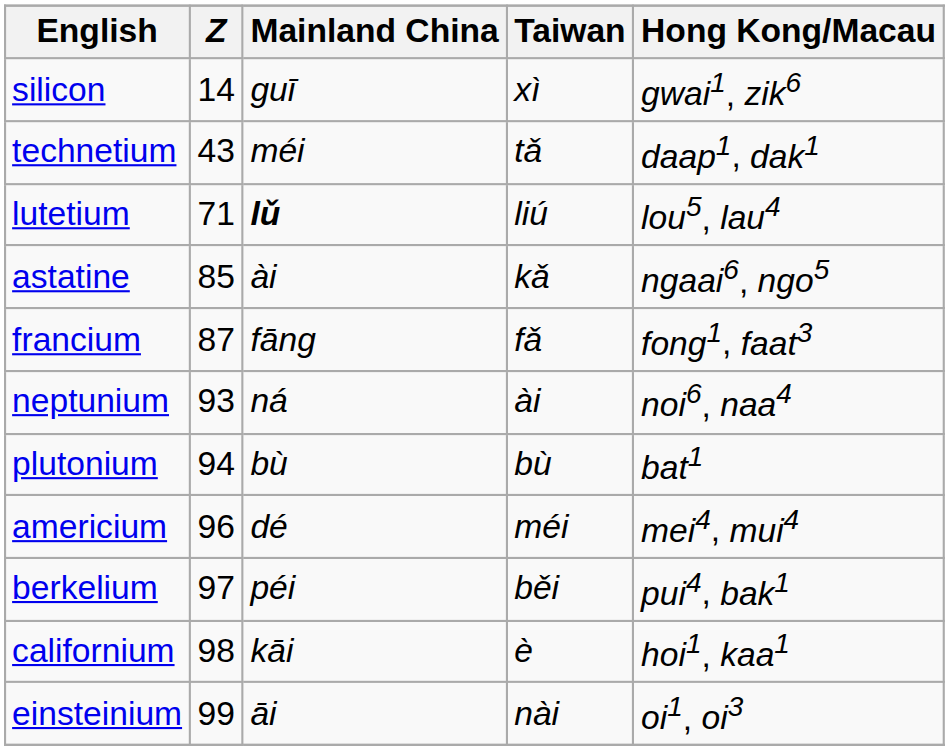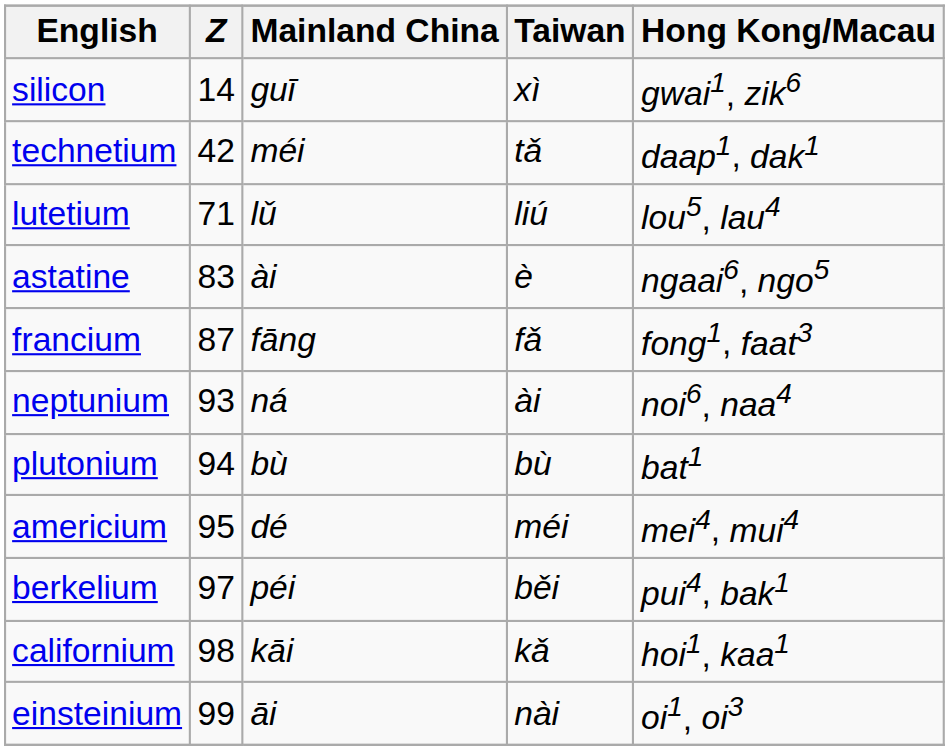 <table class="wikitable"   align="right" cellspacing="0" cellpadding="0">
 <tr bgcolor="#EFEFEF">
 </tr>
 <tr>
 <th>English</th>
 <th><em>Z</em></th>
 <th>Mainland China</th>
 <th>Taiwan</th>
 <th>Hong Kong/Macau</th>
 </tr>
 <tr>
 <td><a href='#'>silicon</a></td>
 <td>14</td>
 <td> <em>guī</em></td>
 <td> <em>xì</em></td>
 <td> <em>gwai<sup>1</sup></em>,  <em>zik<sup>6</sup></em></td>
 </tr>
 <tr>
 <td><a href='#'>technetium</a></td>
-<td>43</td>
+<td>42</td>
 <td> <em>méi</em></td>
 <td> <em>tǎ</em></td>
 <td>  <em>daap<sup>1</sup></em>,  <em>dak<sup>1</sup></em></td>
 </tr>
 <tr>
 <td><a href='#'>lutetium</a></td>
 <td>71</td>
-<td><strong> <em>lǔ</em></strong></td>
+<td> <em>lǔ</em></td>
 <td> <em>liú</em></td>
 <td> <em>lou<sup>5</sup></em>,  <em>lau<sup>4</sup></em></td>
 </tr>
 <tr>
 <td><a href='#'>astatine</a></td>
-<td>85</td>
+<td>83</td>
 <td> <em>ài</em></td>
-<td> <em>kǎ</em></td>
+<td> <em>è</em></td>
 <td> <em>ngaai<sup>6</sup></em>,  <em>ngo<sup>5</sup></em></td>
 </tr>
 <tr>
 <td><a href='#'>francium</a></td>
 <td>87</td>
 <td> <em>fāng</em></td>
 <td> <em>fǎ</em></td>
 <td> <em>fong<sup>1</sup></em>,  <em>faat<sup>3</sup></em></td>
 </tr>
 <tr>
 <td><a href='#'>neptunium</a></td>
 <td>93</td>
 <td> <em>ná</em></td>
 <td> <em>ài</em></td>
 <td> <em>noi<sup>6</sup></em>,  <em>naa<sup>4</sup></em></td>
 </tr>
 <tr>
 <td><a href='#'>plutonium</a></td>
 <td>94</td>
 <td> <em>bù</em></td>
 <td> <em>bù</em></td>
 <td> <em>bat<sup>1</sup></em></td>
 </tr>
 <tr>
 <td><a href='#'>americium</a></td>
-<td>96</td>
+<td>95</td>
 <td> <em>dé</em></td>
 <td> <em>méi</em></td>
 <td> <em>mei<sup>4</sup></em>,  <em>mui<sup>4</sup></em></td>
 </tr>
 <tr>
 <td><a href='#'>berkelium</a></td>
 <td>97</td>
 <td> <em>péi</em></td>
 <td> <em>běi</em></td>
 <td> <em>pui<sup>4</sup></em>,  <em>bak<sup>1</sup></em></td>
 </tr>
 <tr>
 <td><a href='#'>californium</a></td>
 <td>98</td>
 <td> <em>kāi</em></td>
-<td> <em>è</em></td>
+<td> <em>kǎ</em></td>
 <td> <em>hoi<sup>1</sup></em>,  <em>kaa<sup>1</sup></em></td>
 </tr>
 <tr>
 <td><a href='#'>einsteinium</a></td>
 <td>99</td>
 <td> <em>āi</em></td>
 <td> <em>nài</em></td>
 <td> <em>oi<sup>1</sup></em>,  <em>oi<sup>3</sup></em></td>
 </tr>
 <tr>
 </tr>
 </table>
